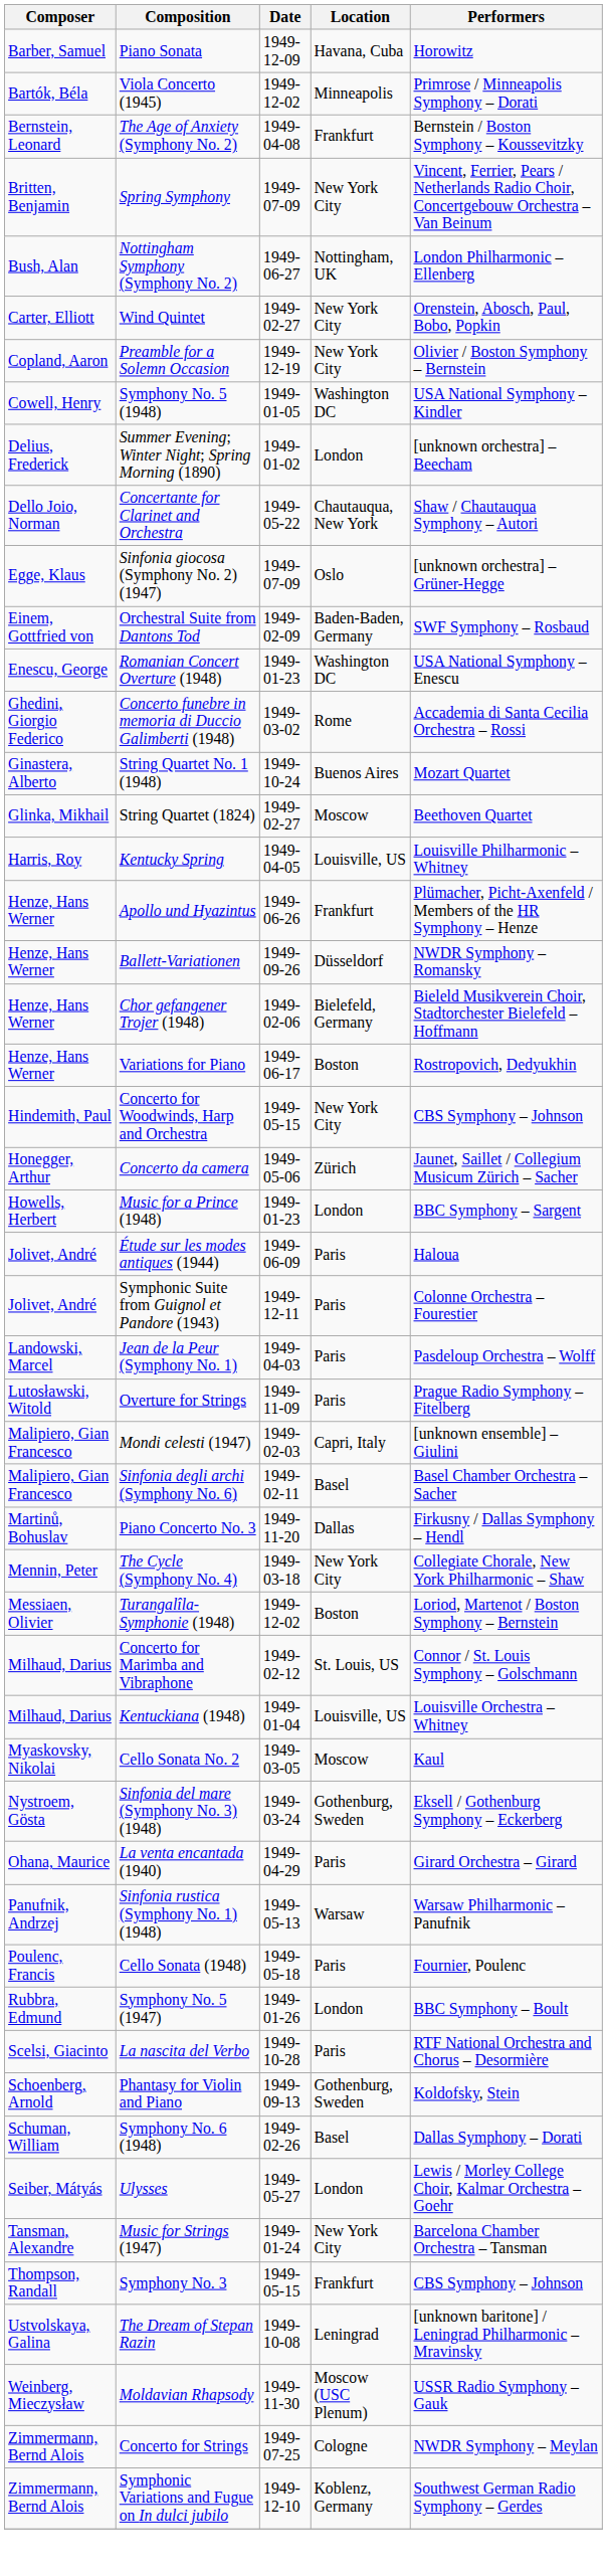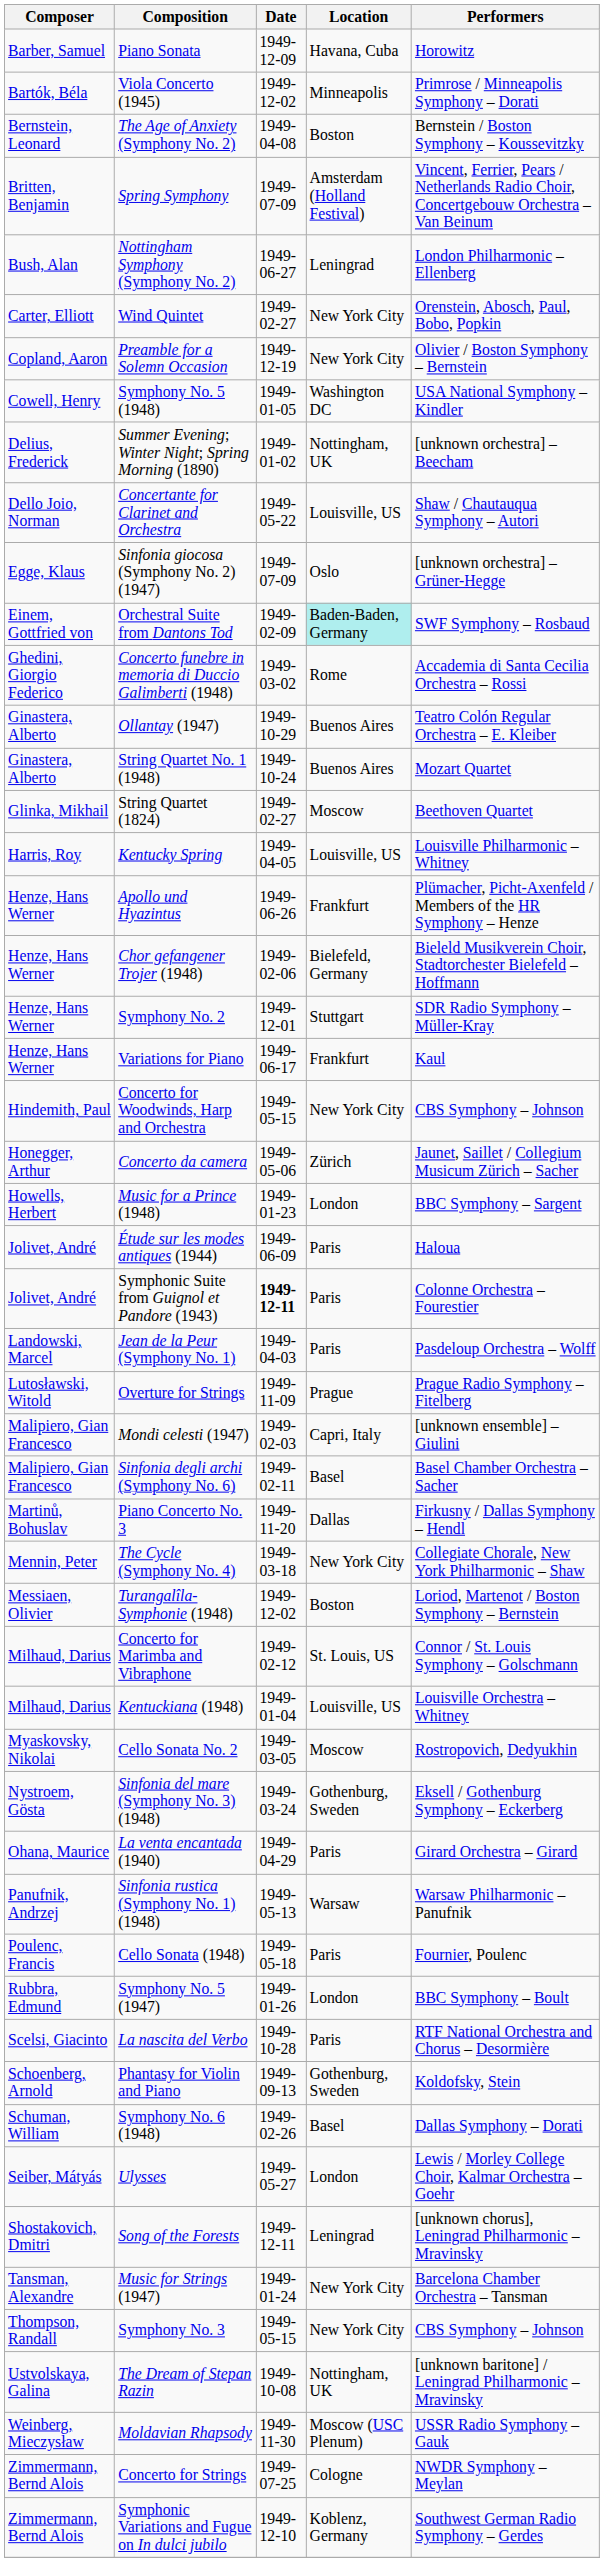 <table class="wikitable sortable">
 <tr>
 <th>Composer</th>
 <th>Composition</th>
 <th>Date</th>
 <th>Location</th>
 <th>Performers</th>
 </tr>
 <tr>
 <td><a href='#'>Barber, Samuel</a></td>
 <td><a href='#'>Piano Sonata</a></td>
 <td>1949-12-09</td>
 <td>Havana, Cuba</td>
 <td><a href='#'>Horowitz</a></td>
 </tr>
 <tr>
 <td><a href='#'>Bartók, Béla</a></td>
 <td><a href='#'>Viola Concerto</a> (1945)</td>
 <td>1949-12-02</td>
 <td>Minneapolis</td>
 <td><a href='#'>Primrose</a> / <a href='#'>Minneapolis Symphony</a> – <a href='#'>Dorati</a></td>
 </tr>
 <tr>
 <td><a href='#'>Bernstein, Leonard</a></td>
 <td><a href='#'><em>The Age of Anxiety</em> (Symphony No. 2)</a></td>
 <td>1949-04-08</td>
-<td>Frankfurt</td>
+<td>Boston</td>
 <td>Bernstein / <a href='#'>Boston Symphony</a> – <a href='#'>Koussevitzky</a></td>
 </tr>
 <tr>
 <td><a href='#'>Britten, Benjamin</a></td>
 <td><em><a href='#'>Spring Symphony</a></em></td>
 <td>1949-07-09</td>
-<td>New York City</td>
+<td>Amsterdam (<a href='#'>Holland Festival</a>)</td>
 <td><a href='#'>Vincent</a>, <a href='#'>Ferrier</a>, <a href='#'>Pears</a> / <a href='#'>Netherlands Radio Choir</a>, <a href='#'>Concertgebouw Orchestra</a> – <a href='#'>Van Beinum</a></td>
 </tr>
 <tr>
 <td><a href='#'>Bush, Alan</a></td>
 <td><a href='#'><em>Nottingham Symphony</em> (Symphony No. 2)</a></td>
 <td>1949-06-27</td>
-<td>Nottingham, UK</td>
+<td>Leningrad</td>
 <td><a href='#'>London Philharmonic</a> – <a href='#'>Ellenberg</a></td>
 </tr>
 <tr>
 <td><a href='#'>Carter, Elliott</a></td>
 <td><a href='#'>Wind Quintet</a></td>
 <td>1949-02-27</td>
 <td>New York City</td>
 <td><a href='#'>Orenstein</a>, <a href='#'>Abosch</a>, <a href='#'>Paul</a>, <a href='#'>Bobo</a>, <a href='#'>Popkin</a></td>
 </tr>
 <tr>
 <td><a href='#'>Copland, Aaron</a></td>
 <td><em><a href='#'>Preamble for a Solemn Occasion</a></em></td>
 <td>1949-12-19</td>
 <td>New York City</td>
 <td><a href='#'>Olivier</a> / <a href='#'>Boston Symphony</a> – <a href='#'>Bernstein</a></td>
 </tr>
 <tr>
 <td><a href='#'>Cowell, Henry</a></td>
 <td><a href='#'>Symphony No. 5</a> (1948)</td>
 <td>1949-01-05</td>
 <td>Washington DC</td>
 <td><a href='#'>USA National Symphony</a> – <a href='#'>Kindler</a></td>
 </tr>
 <tr>
 <td><a href='#'>Delius, Frederick</a></td>
 <td><em>Summer Evening</em>; <em>Winter Night</em>; <em>Spring Morning</em> (1890)</td>
 <td>1949-01-02</td>
-<td>London</td>
+<td>Nottingham, UK</td>
 <td>[unknown orchestra] – <a href='#'>Beecham</a></td>
 </tr>
 <tr>
 <td><a href='#'>Dello Joio, Norman</a></td>
 <td><em><a href='#'>Concertante for Clarinet and Orchestra</a></em></td>
 <td>1949-05-22</td>
-<td>Chautauqua, New York</td>
+<td>Louisville, US</td>
 <td><a href='#'>Shaw</a> / <a href='#'>Chautauqua Symphony</a> – <a href='#'>Autori</a></td>
 </tr>
 <tr>
 <td><a href='#'>Egge, Klaus</a></td>
 <td><em>Sinfonia giocosa</em> (Symphony No. 2) (1947)</td>
 <td>1949-07-09</td>
 <td>Oslo</td>
 <td>[unknown orchestra] – <a href='#'>Grüner-Hegge</a></td>
 </tr>
 <tr>
 <td><a href='#'>Einem, Gottfried von</a></td>
 <td><a href='#'>Orchestral Suite from <em>Dantons Tod</em></a></td>
 <td>1949-02-09</td>
-<td>Baden-Baden, Germany</td>
+<td style="background: paleturquoise;">Baden-Baden, Germany</td>
 <td><a href='#'>SWF Symphony</a> – <a href='#'>Rosbaud</a></td>
-</tr>
-<tr>
-<td><a href='#'>Enescu, George</a></td>
-<td><em><a href='#'>Romanian Concert Overture</a></em> (1948)</td>
-<td>1949-01-23</td>
-<td>Washington DC</td>
-<td><a href='#'>USA National Symphony</a> – Enescu</td>
 </tr>
 <tr>
 <td><a href='#'>Ghedini, Giorgio Federico</a></td>
 <td><em><a href='#'>Concerto funebre in memoria di Duccio Galimberti</a></em> (1948)</td>
 <td>1949-03-02</td>
 <td>Rome</td>
 <td><a href='#'>Accademia di Santa Cecilia Orchestra</a> – <a href='#'>Rossi</a></td>
+</tr>
+<tr>
+<td><a href='#'>Ginastera, Alberto</a></td>
+<td><em><a href='#'>Ollantay</a></em> (1947)</td>
+<td>1949-10-29</td>
+<td>Buenos Aires</td>
+<td><a href='#'>Teatro Colón Regular Orchestra</a> – <a href='#'>E. Kleiber</a></td>
 </tr>
 <tr>
 <td><a href='#'>Ginastera, Alberto</a></td>
 <td><a href='#'>String Quartet No. 1</a> (1948)</td>
 <td>1949-10-24</td>
 <td>Buenos Aires</td>
 <td><a href='#'>Mozart Quartet</a></td>
 </tr>
 <tr>
 <td><a href='#'>Glinka, Mikhail</a></td>
 <td>String Quartet (1824)</td>
 <td>1949-02-27</td>
 <td>Moscow</td>
 <td><a href='#'>Beethoven Quartet</a></td>
 </tr>
 <tr>
 <td><a href='#'>Harris, Roy</a></td>
 <td><em><a href='#'>Kentucky Spring</a></em></td>
 <td>1949-04-05</td>
 <td>Louisville, US</td>
 <td><a href='#'>Louisville Philharmonic</a> – <a href='#'>Whitney</a></td>
 </tr>
 <tr>
 <td><a href='#'>Henze, Hans Werner</a></td>
 <td><em><a href='#'>Apollo und Hyazintus</a></em></td>
 <td>1949-06-26</td>
 <td>Frankfurt</td>
 <td><a href='#'>Plümacher</a>, <a href='#'>Picht-Axenfeld</a> / Members of the <a href='#'>HR Symphony</a> – Henze</td>
 </tr>
 <tr>
 <td><a href='#'>Henze, Hans Werner</a></td>
-<td><em><a href='#'>Ballett-Variationen</a></em></td>
-<td>1949-09-26</td>
-<td>Düsseldorf</td>
-<td><a href='#'>NWDR Symphony</a> – <a href='#'>Romansky</a></td>
-</tr>
-<tr>
-<td><a href='#'>Henze, Hans Werner</a></td>
 <td><em><a href='#'>Chor gefangener Trojer</a></em> (1948)</td>
 <td>1949-02-06</td>
 <td>Bielefeld, Germany</td>
 <td><a href='#'>Bieleld Musikverein Choir</a>, <a href='#'>Stadtorchester Bielefeld</a> – <a href='#'>Hoffmann</a></td>
 </tr>
 <tr>
 <td><a href='#'>Henze, Hans Werner</a></td>
+<td><a href='#'>Symphony No. 2</a></td>
+<td>1949-12-01</td>
+<td>Stuttgart</td>
+<td><a href='#'>SDR Radio Symphony</a> – <a href='#'>Müller-Kray</a></td>
+</tr>
+<tr>
+<td><a href='#'>Henze, Hans Werner</a></td>
 <td><a href='#'>Variations for Piano</a></td>
 <td>1949-06-17</td>
-<td>Boston</td>
-<td><a href='#'>Rostropovich</a>, <a href='#'>Dedyukhin</a></td>
+<td>Frankfurt</td>
+<td><a href='#'>Kaul</a></td>
 </tr>
 <tr>
 <td><a href='#'>Hindemith, Paul</a></td>
 <td><a href='#'>Concerto for Woodwinds, Harp and Orchestra</a></td>
 <td>1949-05-15</td>
 <td>New York City</td>
 <td><a href='#'>CBS Symphony</a> – <a href='#'>Johnson</a></td>
 </tr>
 <tr>
 <td><a href='#'>Honegger, Arthur</a></td>
 <td><em><a href='#'>Concerto da camera</a></em></td>
 <td>1949-05-06</td>
 <td>Zürich</td>
 <td><a href='#'>Jaunet</a>, <a href='#'>Saillet</a> / <a href='#'>Collegium Musicum Zürich</a> – <a href='#'>Sacher</a></td>
 </tr>
 <tr>
 <td><a href='#'>Howells, Herbert</a></td>
 <td><em><a href='#'>Music for a Prince</a></em> (1948)</td>
 <td>1949-01-23</td>
 <td>London</td>
 <td><a href='#'>BBC Symphony</a> – <a href='#'>Sargent</a></td>
 </tr>
 <tr>
 <td><a href='#'>Jolivet, André</a></td>
 <td><em><a href='#'>Étude sur les modes antiques</a></em> (1944)</td>
 <td>1949-06-09</td>
 <td>Paris</td>
 <td><a href='#'>Haloua</a></td>
 </tr>
 <tr>
 <td><a href='#'>Jolivet, André</a></td>
 <td>Symphonic Suite from <em>Guignol et Pandore</em> (1943)</td>
-<td>1949-12-11</td>
+<td><strong>1949-12-11</strong></td>
 <td>Paris</td>
 <td><a href='#'>Colonne Orchestra</a> – <a href='#'>Fourestier</a></td>
 </tr>
 <tr>
 <td><a href='#'>Landowski, Marcel</a></td>
 <td><a href='#'><em>Jean de la Peur</em> (Symphony No. 1)</a></td>
 <td>1949-04-03</td>
 <td>Paris</td>
 <td><a href='#'>Pasdeloup Orchestra</a> – <a href='#'>Wolff</a></td>
 </tr>
 <tr>
 <td><a href='#'>Lutosławski, Witold</a></td>
 <td><a href='#'>Overture for Strings</a></td>
 <td>1949-11-09</td>
-<td>Paris</td>
+<td>Prague</td>
 <td><a href='#'>Prague Radio Symphony</a> – <a href='#'>Fitelberg</a></td>
 </tr>
 <tr>
 <td><a href='#'>Malipiero, Gian Francesco</a></td>
 <td><em>Mondi celesti</em> (1947)</td>
 <td>1949-02-03</td>
 <td>Capri, Italy</td>
 <td>[unknown ensemble] – <a href='#'>Giulini</a></td>
 </tr>
 <tr>
 <td><a href='#'>Malipiero, Gian Francesco</a></td>
 <td><a href='#'><em>Sinfonia degli archi</em> (Symphony No. 6)</a></td>
 <td>1949-02-11</td>
 <td>Basel</td>
 <td><a href='#'>Basel Chamber Orchestra</a> – <a href='#'>Sacher</a></td>
 </tr>
 <tr>
 <td><a href='#'>Martinů, Bohuslav</a></td>
 <td><a href='#'>Piano Concerto No. 3</a></td>
 <td>1949-11-20</td>
 <td>Dallas</td>
 <td><a href='#'>Firkusny</a> / <a href='#'>Dallas Symphony</a> – <a href='#'>Hendl</a></td>
 </tr>
 <tr>
 <td><a href='#'>Mennin, Peter</a></td>
 <td><a href='#'><em>The Cycle</em> (Symphony No. 4)</a></td>
 <td>1949-03-18</td>
 <td>New York City</td>
 <td><a href='#'>Collegiate Chorale</a>, <a href='#'>New York Philharmonic</a> – <a href='#'>Shaw</a></td>
 </tr>
 <tr>
 <td><a href='#'>Messiaen, Olivier</a></td>
 <td><em><a href='#'>Turangalîla-Symphonie</a></em> (1948)</td>
 <td>1949-12-02</td>
 <td>Boston</td>
 <td><a href='#'>Loriod</a>, <a href='#'>Martenot</a> / <a href='#'>Boston Symphony</a> – <a href='#'>Bernstein</a></td>
 </tr>
 <tr>
 <td><a href='#'>Milhaud, Darius</a></td>
 <td><a href='#'>Concerto for Marimba and Vibraphone</a></td>
 <td>1949-02-12</td>
 <td>St. Louis, US</td>
 <td><a href='#'>Connor</a> / <a href='#'>St. Louis Symphony</a> – <a href='#'>Golschmann</a></td>
 </tr>
 <tr>
 <td><a href='#'>Milhaud, Darius</a></td>
 <td><em><a href='#'>Kentuckiana</a></em> (1948)</td>
 <td>1949-01-04</td>
 <td>Louisville, US</td>
 <td><a href='#'>Louisville Orchestra</a> – <a href='#'>Whitney</a></td>
 </tr>
 <tr>
 <td><a href='#'>Myaskovsky, Nikolai</a></td>
 <td><a href='#'>Cello Sonata No. 2</a></td>
 <td>1949-03-05</td>
 <td>Moscow</td>
-<td><a href='#'>Kaul</a></td>
+<td><a href='#'>Rostropovich</a>, <a href='#'>Dedyukhin</a></td>
 </tr>
 <tr>
 <td><a href='#'>Nystroem, Gösta</a></td>
 <td><a href='#'><em>Sinfonia del mare</em> (Symphony No. 3)</a> (1948)</td>
 <td>1949-03-24</td>
 <td>Gothenburg, Sweden</td>
 <td><a href='#'>Eksell</a> / <a href='#'>Gothenburg Symphony</a> – <a href='#'>Eckerberg</a></td>
 </tr>
 <tr>
 <td><a href='#'>Ohana, Maurice</a></td>
 <td><em><a href='#'>La venta encantada</a></em> (1940)</td>
 <td>1949-04-29</td>
 <td>Paris</td>
 <td><a href='#'>Girard Orchestra</a> – <a href='#'>Girard</a></td>
 </tr>
 <tr>
 <td><a href='#'>Panufnik, Andrzej</a></td>
 <td><a href='#'><em>Sinfonia rustica</em> (Symphony No. 1)</a> (1948)</td>
 <td>1949-05-13</td>
 <td>Warsaw</td>
 <td><a href='#'>Warsaw Philharmonic</a> – Panufnik</td>
 </tr>
 <tr>
 <td><a href='#'>Poulenc, Francis</a></td>
 <td><a href='#'>Cello Sonata</a> (1948)</td>
 <td>1949-05-18</td>
 <td>Paris</td>
 <td><a href='#'>Fournier</a>, Poulenc</td>
 </tr>
 <tr>
 <td><a href='#'>Rubbra, Edmund</a></td>
 <td><a href='#'>Symphony No. 5</a> (1947)</td>
 <td>1949-01-26</td>
 <td>London</td>
 <td><a href='#'>BBC Symphony</a> – <a href='#'>Boult</a></td>
 </tr>
 <tr>
 <td><a href='#'>Scelsi, Giacinto</a></td>
 <td><em><a href='#'>La nascita del Verbo</a></em></td>
 <td>1949-10-28</td>
 <td>Paris</td>
 <td><a href='#'>RTF National Orchestra and Chorus</a> – <a href='#'>Desormière</a></td>
 </tr>
 <tr>
 <td><a href='#'>Schoenberg, Arnold</a></td>
 <td><a href='#'>Phantasy for Violin and Piano</a></td>
 <td>1949-09-13</td>
 <td>Gothenburg, Sweden</td>
 <td><a href='#'>Koldofsky</a>, <a href='#'>Stein</a></td>
 </tr>
 <tr>
 <td><a href='#'>Schuman, William</a></td>
 <td><a href='#'>Symphony No. 6</a> (1948)</td>
 <td>1949-02-26</td>
 <td>Basel</td>
 <td><a href='#'>Dallas Symphony</a> – <a href='#'>Dorati</a></td>
 </tr>
 <tr>
 <td><a href='#'>Seiber, Mátyás</a></td>
 <td><em><a href='#'>Ulysses</a></em></td>
 <td>1949-05-27</td>
 <td>London</td>
 <td><a href='#'>Lewis</a> / <a href='#'>Morley College Choir</a>, <a href='#'>Kalmar Orchestra</a> – <a href='#'>Goehr</a></td>
 </tr>
 <tr>
+<td><a href='#'>Shostakovich, Dmitri</a></td>
+<td><em><a href='#'>Song of the Forests</a></em></td>
+<td>1949-12-11</td>
+<td>Leningrad</td>
+<td>[unknown chorus], <a href='#'>Leningrad Philharmonic</a> – <a href='#'>Mravinsky</a></td>
+</tr>
+<tr>
 <td><a href='#'>Tansman, Alexandre</a></td>
 <td><em><a href='#'>Music for Strings</a></em> (1947)</td>
 <td>1949-01-24</td>
 <td>New York City</td>
 <td><a href='#'>Barcelona Chamber Orchestra</a> – Tansman</td>
 </tr>
 <tr>
 <td><a href='#'>Thompson, Randall</a></td>
 <td><a href='#'>Symphony No. 3</a></td>
 <td>1949-05-15</td>
-<td>Frankfurt</td>
+<td>New York City</td>
 <td><a href='#'>CBS Symphony</a> – <a href='#'>Johnson</a></td>
 </tr>
 <tr>
 <td><a href='#'>Ustvolskaya, Galina</a></td>
 <td><em><a href='#'>The Dream of Stepan Razin</a></em></td>
 <td>1949-10-08</td>
-<td>Leningrad</td>
+<td>Nottingham, UK</td>
 <td>[unknown baritone] / <a href='#'>Leningrad Philharmonic</a> – <a href='#'>Mravinsky</a></td>
 </tr>
 <tr>
 <td><a href='#'>Weinberg, Mieczysław</a></td>
 <td><em><a href='#'>Moldavian Rhapsody</a></em></td>
 <td>1949-11-30</td>
 <td>Moscow (<a href='#'>USC</a> Plenum)</td>
 <td><a href='#'>USSR Radio Symphony</a> – <a href='#'>Gauk</a></td>
 </tr>
 <tr>
 <td><a href='#'>Zimmermann, Bernd Alois</a></td>
 <td><a href='#'>Concerto for Strings</a></td>
 <td>1949-07-25</td>
 <td>Cologne</td>
 <td><a href='#'>NWDR Symphony</a> – <a href='#'>Meylan</a></td>
 </tr>
 <tr>
 <td><a href='#'>Zimmermann, Bernd Alois</a></td>
 <td><a href='#'>Symphonic Variations and Fugue on <em>In dulci jubilo</em></a></td>
 <td>1949-12-10</td>
 <td>Koblenz, Germany</td>
 <td><a href='#'>Southwest German Radio Symphony</a> – <a href='#'>Gerdes</a></td>
 </tr>
 <tr>
 </tr>
 </table>
